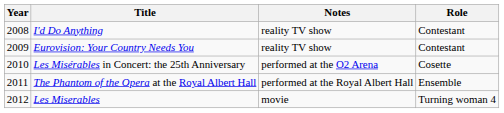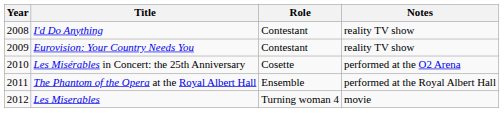 <table class="wikitable">
 <tr>
 <th>Year</th>
 <th>Title</th>
+<th>Role</th>
 <th>Notes</th>
-<th>Role</th>
 </tr>
 <tr>
 <td>2008</td>
 <td><em><a href='#'>I'd Do Anything</a></em></td>
+<td>Contestant</td>
 <td>reality TV show</td>
-<td>Contestant</td>
 </tr>
 <tr>
 <td>2009</td>
 <td><em><a href='#'>Eurovision: Your Country Needs You</a></em></td>
+<td>Contestant</td>
 <td>reality TV show</td>
-<td>Contestant</td>
 </tr>
 <tr>
 <td>2010</td>
 <td><em><a href='#'>Les Misérables</a></em> in Concert: the 25th Anniversary</td>
+<td>Cosette</td>
 <td>performed at the <a href='#'>O2 Arena</a></td>
-<td>Cosette</td>
 </tr>
 <tr>
 <td>2011</td>
 <td><a href='#'><em>The Phantom of the Opera</em></a> at the <a href='#'>Royal Albert Hall</a></td>
+<td>Ensemble</td>
 <td>performed at the Royal Albert Hall</td>
-<td>Ensemble</td>
 </tr>
 <tr>
 <td>2012</td>
 <td><a href='#'><em>Les Miserables</em></a></td>
+<td>Turning woman 4</td>
 <td>movie</td>
-<td>Turning woman 4</td>
 </tr>
 </table>
